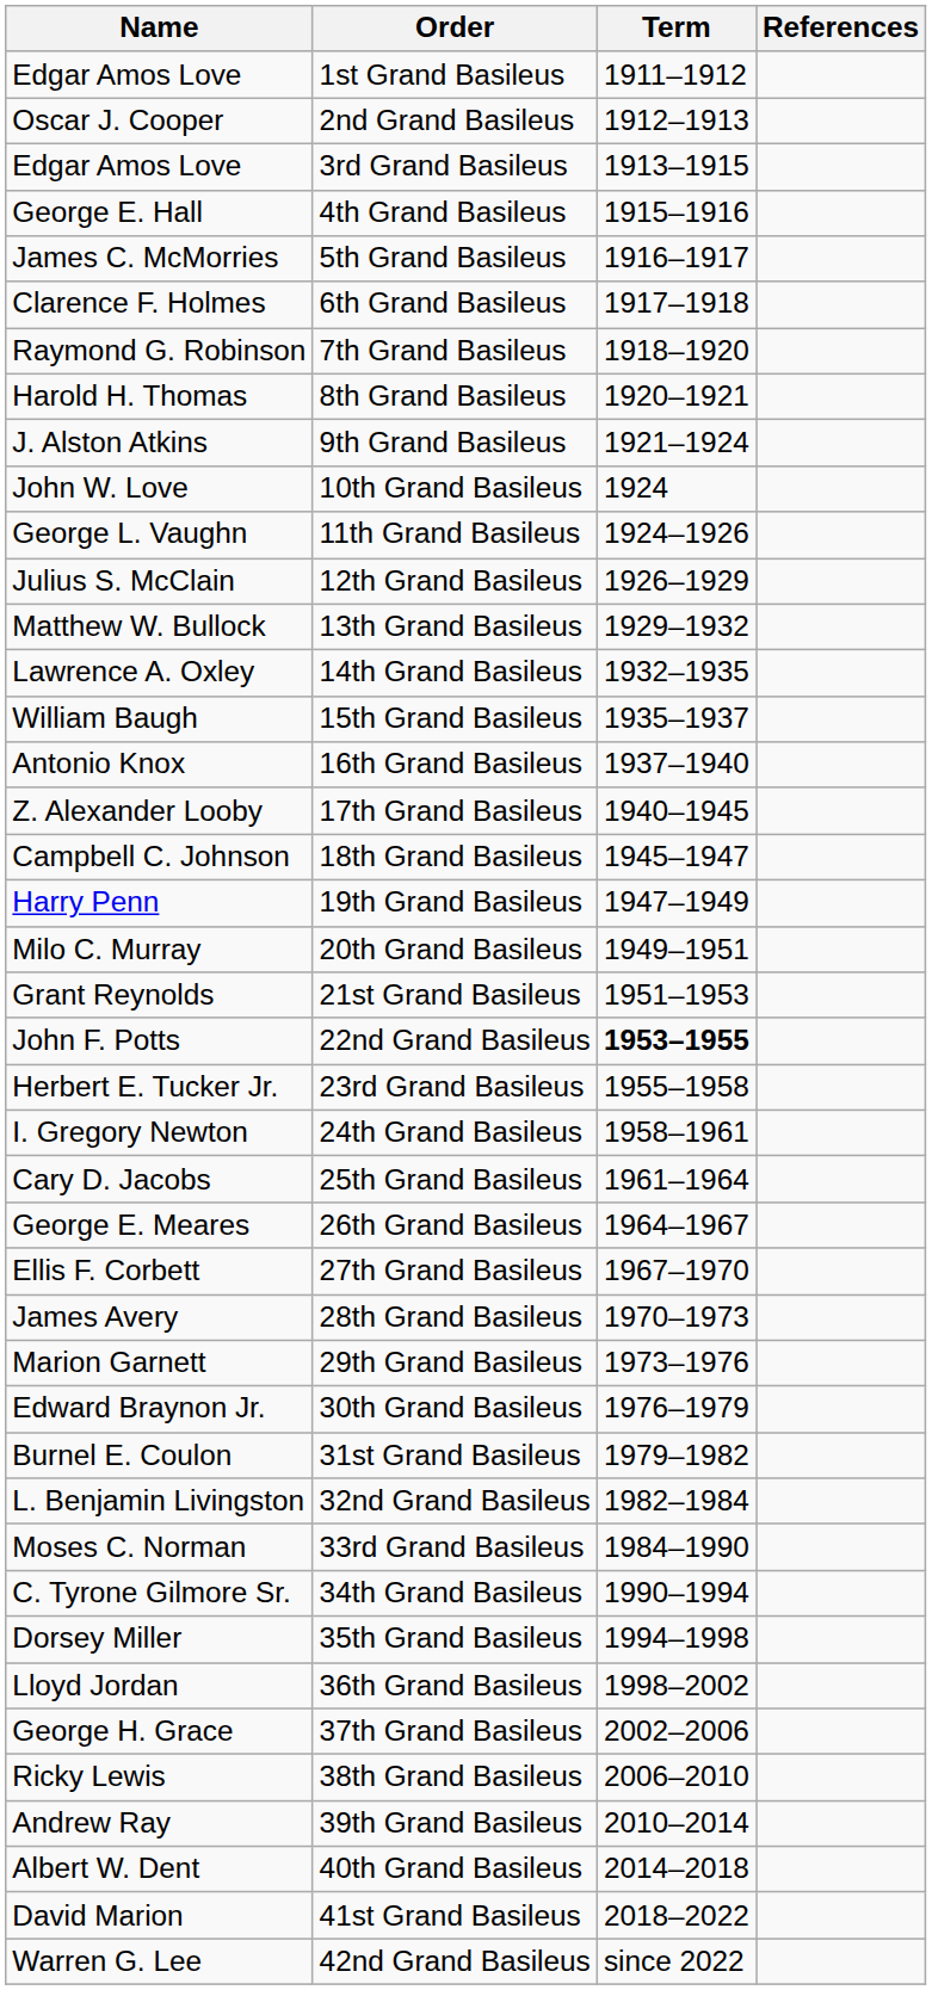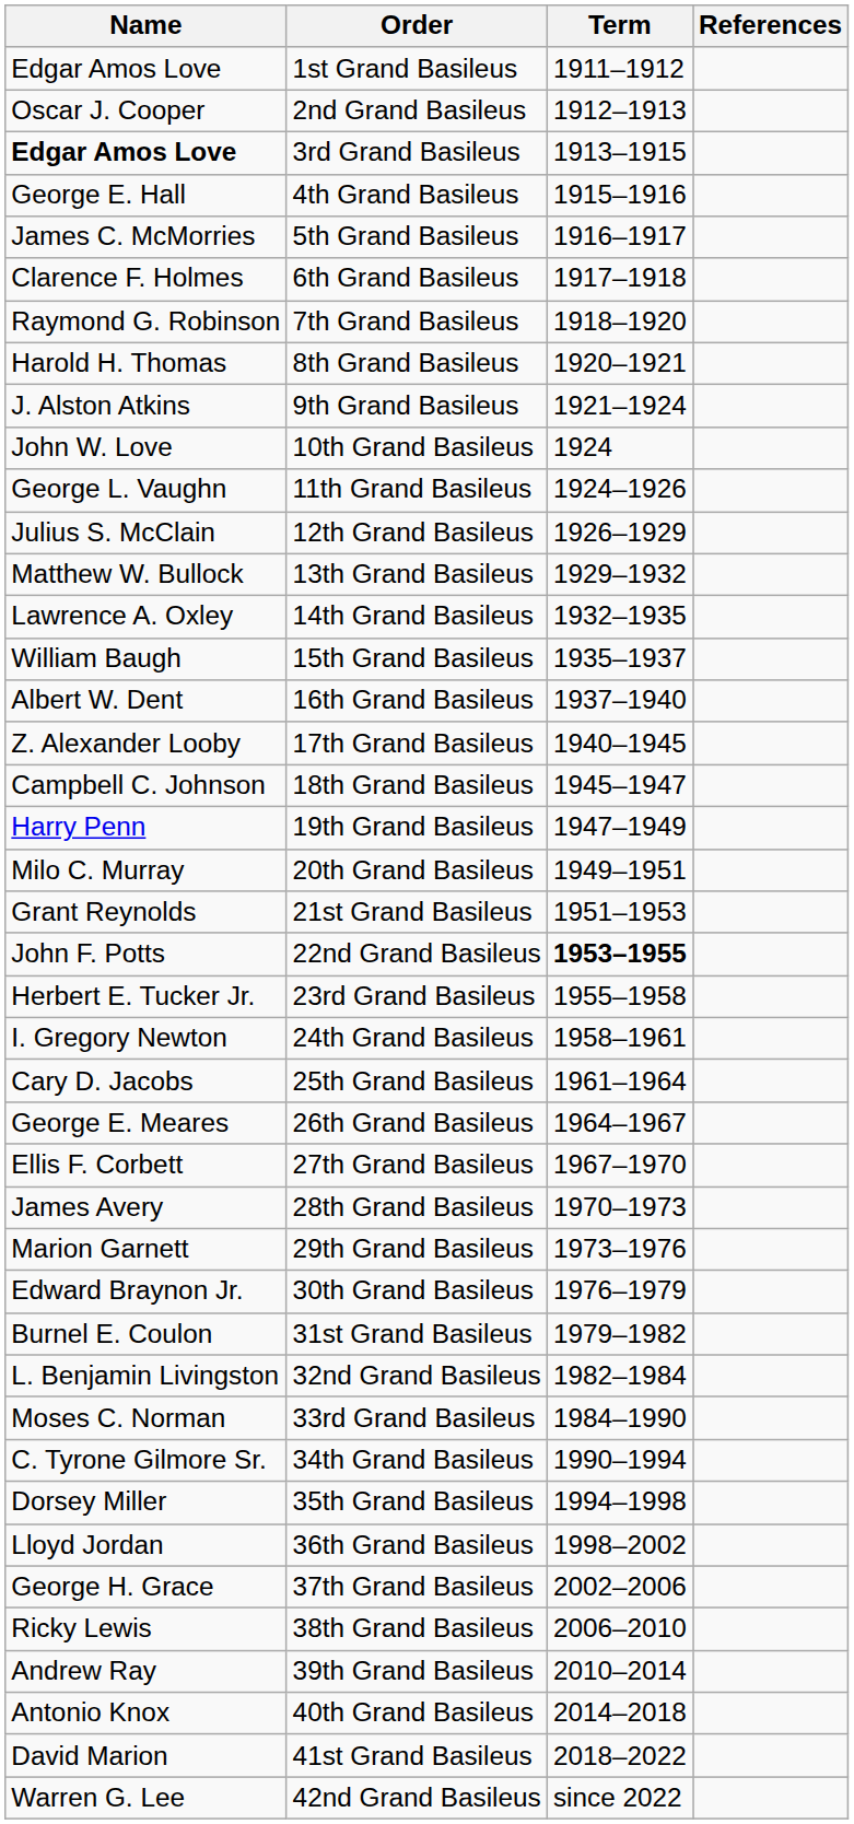 <table class="wikitable">
 <tr>
 <th>Name</th>
 <th>Order</th>
 <th>Term</th>
 <th>References</th>
 </tr>
 <tr>
 <td>Edgar Amos Love</td>
 <td>1st Grand Basileus</td>
 <td>1911–1912</td>
 <td></td>
 </tr>
 <tr>
 <td>Oscar J. Cooper</td>
 <td>2nd Grand Basileus</td>
 <td>1912–1913</td>
 <td></td>
 </tr>
 <tr>
-<td>Edgar Amos Love</td>
+<td><strong>Edgar Amos Love</strong></td>
 <td>3rd Grand Basileus</td>
 <td>1913–1915</td>
 <td></td>
 </tr>
 <tr>
 <td>George E. Hall</td>
 <td>4th Grand Basileus</td>
 <td>1915–1916</td>
 <td></td>
 </tr>
 <tr>
 <td>James C. McMorries</td>
 <td>5th Grand Basileus</td>
 <td>1916–1917</td>
 <td></td>
 </tr>
 <tr>
 <td>Clarence F. Holmes</td>
 <td>6th Grand Basileus</td>
 <td>1917–1918</td>
 <td></td>
 </tr>
 <tr>
 <td>Raymond G. Robinson</td>
 <td>7th Grand Basileus</td>
 <td>1918–1920</td>
 <td></td>
 </tr>
 <tr>
 <td>Harold H. Thomas</td>
 <td>8th Grand Basileus</td>
 <td>1920–1921</td>
 <td></td>
 </tr>
 <tr>
 <td>J. Alston Atkins</td>
 <td>9th Grand Basileus</td>
 <td>1921–1924</td>
 <td></td>
 </tr>
 <tr>
 <td>John W. Love</td>
 <td>10th Grand Basileus</td>
 <td>1924</td>
 <td></td>
 </tr>
 <tr>
 <td>George L. Vaughn</td>
 <td>11th Grand Basileus</td>
 <td>1924–1926</td>
 <td></td>
 </tr>
 <tr>
 <td>Julius S. McClain</td>
 <td>12th Grand Basileus</td>
 <td>1926–1929</td>
 <td></td>
 </tr>
 <tr>
 <td>Matthew W. Bullock</td>
 <td>13th Grand Basileus</td>
 <td>1929–1932</td>
 <td></td>
 </tr>
 <tr>
 <td>Lawrence A. Oxley</td>
 <td>14th Grand Basileus</td>
 <td>1932–1935</td>
 <td></td>
 </tr>
 <tr>
 <td>William Baugh</td>
 <td>15th Grand Basileus</td>
 <td>1935–1937</td>
 <td></td>
 </tr>
 <tr>
-<td>Antonio Knox</td>
+<td>Albert W. Dent</td>
 <td>16th Grand Basileus</td>
 <td>1937–1940</td>
 <td></td>
 </tr>
 <tr>
 <td>Z. Alexander Looby</td>
 <td>17th Grand Basileus</td>
 <td>1940–1945</td>
 <td></td>
 </tr>
 <tr>
 <td>Campbell C. Johnson</td>
 <td>18th Grand Basileus</td>
 <td>1945–1947</td>
 <td></td>
 </tr>
 <tr>
 <td><a href='#'>Harry Penn</a></td>
 <td>19th Grand Basileus</td>
 <td>1947–1949</td>
 <td></td>
 </tr>
 <tr>
 <td>Milo C. Murray</td>
 <td>20th Grand Basileus</td>
 <td>1949–1951</td>
 <td></td>
 </tr>
 <tr>
 <td>Grant Reynolds</td>
 <td>21st Grand Basileus</td>
 <td>1951–1953</td>
 <td></td>
 </tr>
 <tr>
 <td>John F. Potts</td>
 <td>22nd Grand Basileus</td>
 <td><strong>1953–1955</strong></td>
 <td></td>
 </tr>
 <tr>
 <td>Herbert E. Tucker Jr.</td>
 <td>23rd Grand Basileus</td>
 <td>1955–1958</td>
 <td></td>
 </tr>
 <tr>
 <td>I. Gregory Newton</td>
 <td>24th Grand Basileus</td>
 <td>1958–1961</td>
 <td></td>
 </tr>
 <tr>
 <td>Cary D. Jacobs</td>
 <td>25th Grand Basileus</td>
 <td>1961–1964</td>
 <td></td>
 </tr>
 <tr>
 <td>George E. Meares</td>
 <td>26th Grand Basileus</td>
 <td>1964–1967</td>
 <td></td>
 </tr>
 <tr>
 <td>Ellis F. Corbett</td>
 <td>27th Grand Basileus</td>
 <td>1967–1970</td>
 <td></td>
 </tr>
 <tr>
 <td>James Avery</td>
 <td>28th Grand Basileus</td>
 <td>1970–1973</td>
 <td></td>
 </tr>
 <tr>
 <td>Marion Garnett</td>
 <td>29th Grand Basileus</td>
 <td>1973–1976</td>
 <td></td>
 </tr>
 <tr>
 <td>Edward Braynon Jr.</td>
 <td>30th Grand Basileus</td>
 <td>1976–1979</td>
 <td></td>
 </tr>
 <tr>
 <td>Burnel E. Coulon</td>
 <td>31st Grand Basileus</td>
 <td>1979–1982</td>
 <td></td>
 </tr>
 <tr>
 <td>L. Benjamin Livingston</td>
 <td>32nd Grand Basileus</td>
 <td>1982–1984</td>
 <td></td>
 </tr>
 <tr>
 <td>Moses C. Norman</td>
 <td>33rd Grand Basileus</td>
 <td>1984–1990</td>
 <td></td>
 </tr>
 <tr>
 <td>C. Tyrone Gilmore Sr.</td>
 <td>34th Grand Basileus</td>
 <td>1990–1994</td>
 <td></td>
 </tr>
 <tr>
 <td>Dorsey Miller</td>
 <td>35th Grand Basileus</td>
 <td>1994–1998</td>
 <td></td>
 </tr>
 <tr>
 <td>Lloyd Jordan</td>
 <td>36th Grand Basileus</td>
 <td>1998–2002</td>
 <td></td>
 </tr>
 <tr>
 <td>George H. Grace</td>
 <td>37th Grand Basileus</td>
 <td>2002–2006</td>
 <td></td>
 </tr>
 <tr>
 <td>Ricky Lewis</td>
 <td>38th Grand Basileus</td>
 <td>2006–2010</td>
 <td></td>
 </tr>
 <tr>
 <td>Andrew Ray</td>
 <td>39th Grand Basileus</td>
 <td>2010–2014</td>
 <td></td>
 </tr>
 <tr>
-<td>Albert W. Dent</td>
+<td>Antonio Knox</td>
 <td>40th Grand Basileus</td>
 <td>2014–2018</td>
 <td></td>
 </tr>
 <tr>
 <td>David Marion</td>
 <td>41st Grand Basileus</td>
 <td>2018–2022</td>
 <td></td>
 </tr>
 <tr>
 <td>Warren G. Lee</td>
 <td>42nd Grand Basileus</td>
 <td>since 2022</td>
 <td></td>
 </tr>
 </table>
